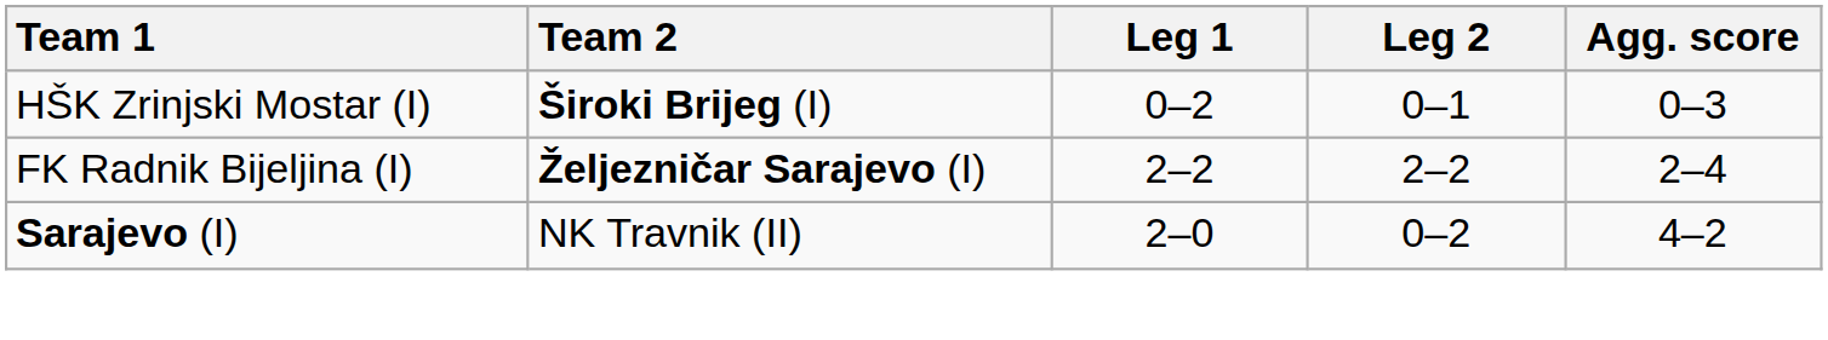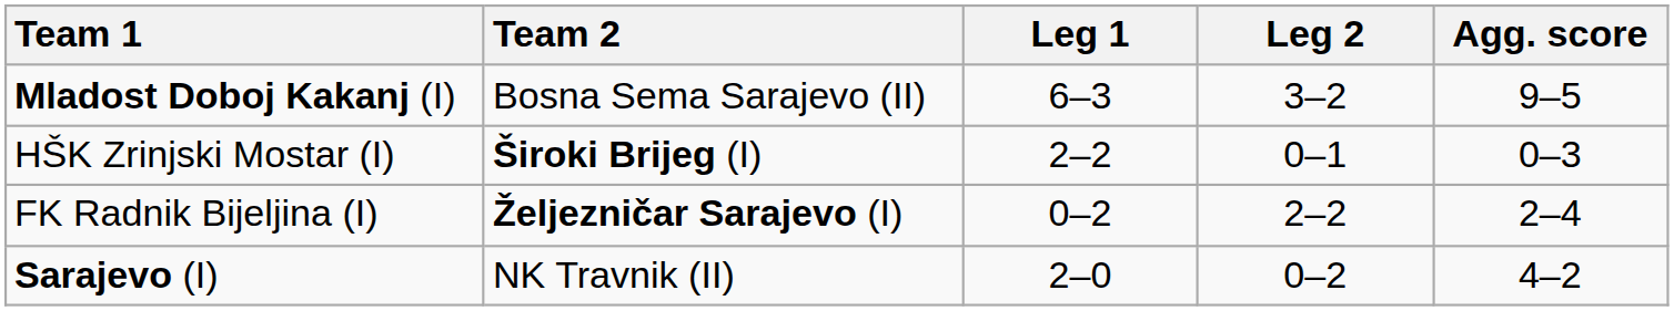 <table class="wikitable">
 <tr>
 <th style="width:195px; text-align:left">Team 1</th>
 <th style="width:195px; text-align:left">Team 2</th>
 <th style="width:92px; text-align:center">Leg 1</th>
 <th style="width:92px; text-align:center">Leg 2</th>
 <th style="width:92px; text-align:center">Agg. score</th>
 </tr>
 <tr>
+<td><strong>Mladost Doboj Kakanj</strong> (I)</td>
+<td>Bosna Sema Sarajevo (II)</td>
+<td style="text-align:center">6–3</td>
+<td style="text-align:center">3–2</td>
+<td style="text-align:center">9–5</td>
+</tr>
+<tr>
 <td>HŠK Zrinjski Mostar (I)</td>
 <td><strong>Široki Brijeg</strong> (I)</td>
-<td style="text-align:center">0–2</td>
+<td style="text-align:center">2–2</td>
 <td style="text-align:center">0–1</td>
 <td style="text-align:center">0–3</td>
 </tr>
 <tr>
 <td>FK Radnik Bijeljina (I)</td>
 <td><strong>Željezničar Sarajevo</strong> (I)</td>
-<td style="text-align:center">2–2</td>
+<td style="text-align:center">0–2</td>
 <td style="text-align:center">2–2</td>
 <td style="text-align:center">2–4</td>
 </tr>
 <tr>
 <td><strong>Sarajevo</strong> (I)</td>
 <td>NK Travnik (II)</td>
 <td style="text-align:center">2–0</td>
 <td style="text-align:center">0–2</td>
 <td style="text-align:center">4–2</td>
 </tr>
 </table>
